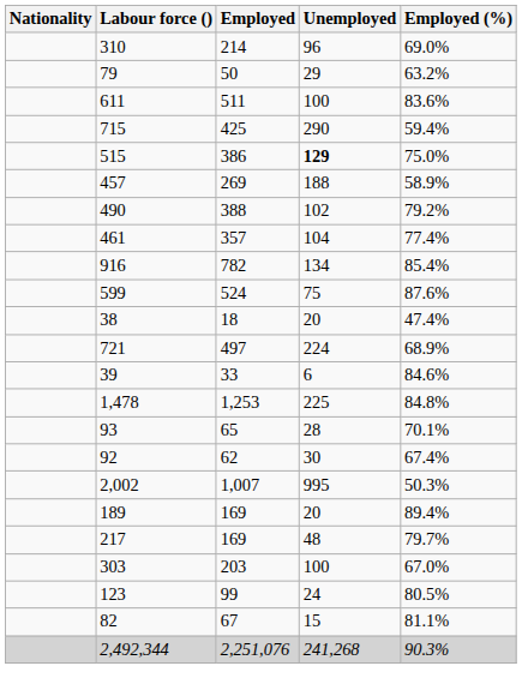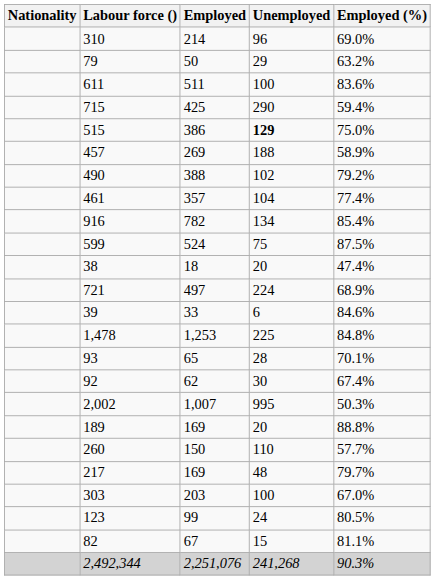 <table class="wikitable sortable">
 <tr>
 <th>Nationality</th>
 <th>Labour force ()</th>
 <th>Employed</th>
 <th>Unemployed</th>
 <th>Employed (%)</th>
 </tr>
 <tr>
 <td></td>
 <td>310</td>
 <td>214</td>
 <td>96</td>
 <td>69.0%</td>
 </tr>
 <tr>
 <td></td>
 <td>79</td>
 <td>50</td>
 <td>29</td>
 <td>63.2%</td>
 </tr>
 <tr>
 <td></td>
 <td>611</td>
 <td>511</td>
 <td>100</td>
 <td>83.6%</td>
 </tr>
 <tr>
 <td></td>
 <td>715</td>
 <td>425</td>
 <td>290</td>
 <td>59.4%</td>
 </tr>
 <tr>
 <td></td>
 <td>515</td>
 <td>386</td>
 <td><strong>129</strong></td>
 <td>75.0%</td>
 </tr>
 <tr>
 <td></td>
 <td>457</td>
 <td>269</td>
 <td>188</td>
 <td>58.9%</td>
 </tr>
 <tr>
 <td></td>
 <td>490</td>
 <td>388</td>
 <td>102</td>
 <td>79.2%</td>
 </tr>
 <tr>
 <td></td>
 <td>461</td>
 <td>357</td>
 <td>104</td>
 <td>77.4%</td>
 </tr>
 <tr>
 <td></td>
 <td>916</td>
 <td>782</td>
 <td>134</td>
 <td>85.4%</td>
 </tr>
 <tr>
 <td></td>
 <td>599</td>
 <td>524</td>
 <td>75</td>
-<td>87.6%</td>
+<td>87.5%</td>
 </tr>
 <tr>
 <td></td>
 <td>38</td>
 <td>18</td>
 <td>20</td>
 <td>47.4%</td>
 </tr>
 <tr>
 <td></td>
 <td>721</td>
 <td>497</td>
 <td>224</td>
 <td>68.9%</td>
 </tr>
 <tr>
 <td></td>
 <td>39</td>
 <td>33</td>
 <td>6</td>
 <td>84.6%</td>
 </tr>
 <tr>
 <td></td>
 <td>1,478</td>
 <td>1,253</td>
 <td>225</td>
 <td>84.8%</td>
 </tr>
 <tr>
 <td></td>
 <td>93</td>
 <td>65</td>
 <td>28</td>
 <td>70.1%</td>
 </tr>
 <tr>
 <td></td>
 <td>92</td>
 <td>62</td>
 <td>30</td>
 <td>67.4%</td>
 </tr>
 <tr>
 <td></td>
 <td>2,002</td>
 <td>1,007</td>
 <td>995</td>
 <td>50.3%</td>
 </tr>
 <tr>
 <td></td>
 <td>189</td>
 <td>169</td>
 <td>20</td>
-<td>89.4%</td>
+<td>88.8%</td>
+</tr>
+<tr>
+<td></td>
+<td>260</td>
+<td>150</td>
+<td>110</td>
+<td>57.7%</td>
 </tr>
 <tr>
 <td></td>
 <td>217</td>
 <td>169</td>
 <td>48</td>
 <td>79.7%</td>
 </tr>
 <tr>
 <td></td>
 <td>303</td>
 <td>203</td>
 <td>100</td>
 <td>67.0%</td>
 </tr>
 <tr>
 <td></td>
 <td>123</td>
 <td>99</td>
 <td>24</td>
 <td>80.5%</td>
 </tr>
 <tr>
 <td></td>
 <td>82</td>
 <td>67</td>
 <td>15</td>
 <td>81.1%</td>
 </tr>
 <tr>
 <td style="background-color: lightgray;"><em></em></td>
 <td style="background-color: lightgray;"><em>2,492,344</em></td>
 <td style="background-color: lightgray;"><em>2,251,076</em></td>
 <td style="background-color: lightgray;"><em>241,268</em></td>
 <td style="background-color: lightgray;"><em>90.3%</em></td>
 </tr>
 </table>
